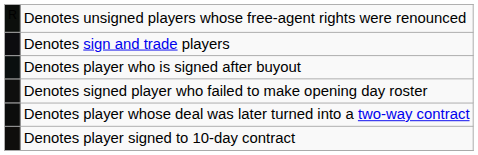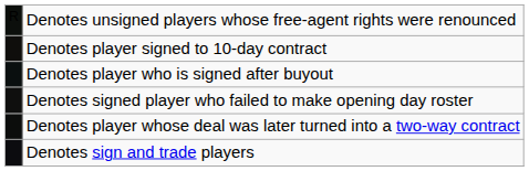 <table class="wikitable">
 <tr>
 <td bgcolor=cfc><sup>R</sup></td>
 <td>Denotes unsigned players whose free-agent rights were renounced</td>
 </tr>
 <tr>
-<td bgcolor=ccf></td>
-<td>Denotes <a href='#'>sign and trade</a> players</td>
+<td bgcolor=fec></td>
+<td>Denotes player signed to 10-day contract</td>
 </tr>
 <tr>
 <td bgcolor=aff></td>
 <td>Denotes player who is signed after buyout</td>
 </tr>
 <tr>
 <td bgcolor=ffe></td>
 <td>Denotes signed player who failed to make opening day roster</td>
 </tr>
 <tr>
 <td bgcolor=cdc></td>
 <td>Denotes player whose deal was later turned into a <a href='#'>two-way contract</a></td>
 </tr>
 <tr>
-<td bgcolor=fec></td>
-<td>Denotes player signed to 10-day contract</td>
+<td bgcolor=ccf></td>
+<td>Denotes <a href='#'>sign and trade</a> players</td>
 </tr>
 <tr>
 </tr>
 </table>
